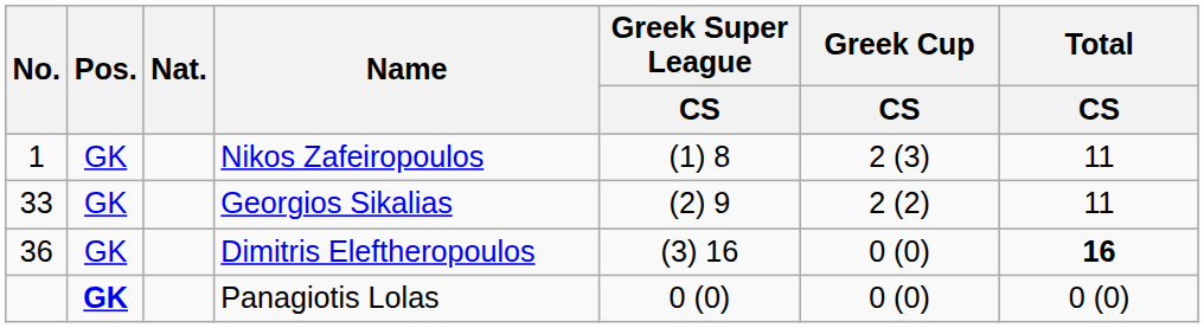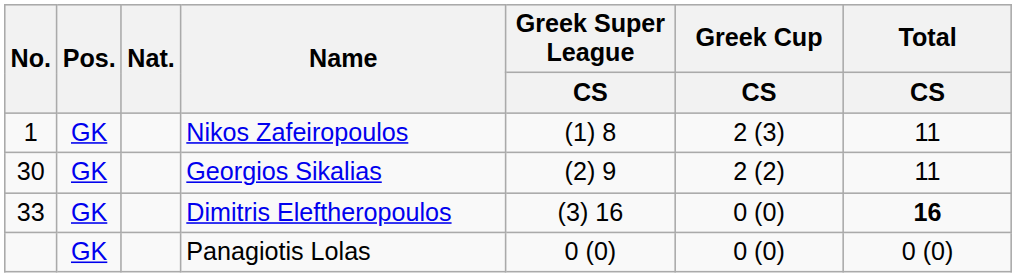 <table class="wikitable sortable" style="text-align:center">
 <tr>
 <th rowspan="2" style="text-align:center;">No.</th>
 <th rowspan="2" style="text-align:center;">Pos.</th>
 <th rowspan="2" style="text-align:center;">Nat.</th>
 <th rowspan="2" style="text-align:center; width:200px;">Name</th>
 <th style="text-align:center; width:100px;">Greek Super League</th>
 <th style="text-align:center; width:100px;">Greek Cup</th>
 <th style="text-align:center; width:100px;">Total</th>
 </tr>
 <tr>
 <th style="text-align:center;">CS</th>
 <th style="text-align:center;">CS</th>
 <th style="text-align:center;">CS</th>
 </tr>
 <tr>
 <td>1</td>
 <td><a href='#'>GK</a></td>
 <td></td>
 <td align=left><a href='#'>Nikos Zafeiropoulos</a></td>
 <td>(1) 8</td>
 <td>2 (3)</td>
 <td>11</td>
 </tr>
 <tr>
-<td>33</td>
+<td>30</td>
 <td><a href='#'>GK</a></td>
 <td></td>
 <td align=left><a href='#'>Georgios Sikalias</a></td>
 <td>(2) 9</td>
 <td>2 (2)</td>
 <td>11</td>
 </tr>
 <tr>
-<td>36</td>
+<td>33</td>
 <td><a href='#'>GK</a></td>
 <td></td>
 <td align=left><a href='#'>Dimitris Eleftheropoulos</a></td>
 <td>(3) 16</td>
 <td>0 (0)</td>
 <td><strong>16</strong></td>
 </tr>
 <tr>
 <td></td>
-<td><strong><a href='#'>GK</a></strong></td>
+<td><a href='#'>GK</a></td>
 <td></td>
 <td align=left>Panagiotis Lolas</td>
 <td>0 (0)</td>
 <td>0 (0)</td>
 <td>0 (0)</td>
 </tr>
 </table>
